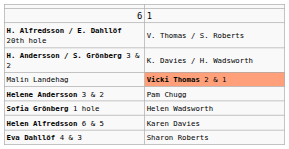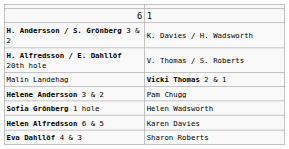 <table class="wikitable">
 <tr>
 <td align="center" width="200"></td>
 <td align="center" width="200"></td>
 </tr>
 <tr>
 <td align="right">6</td>
 <td>1</td>
 </tr>
 <tr>
+<td><small><strong>H. Andersson / S. Grönberg</strong> 3 & 2</small></td>
+<td><small>K. Davies / H. Wadsworth</small></td>
+</tr>
+<tr>
 <td><small><strong>H. Alfredsson / E. Dahllöf</strong> 20th hole</small></td>
 <td><small>V. Thomas / S. Roberts</small></td>
 </tr>
 <tr>
-<td><small><strong>H. Andersson / S. Grönberg</strong> 3 & 2</small></td>
-<td><small>K. Davies / H. Wadsworth</small></td>
-</tr>
-<tr>
 <td><small>Malin Landehag</small></td>
-<td style="background: lightsalmon;"><small><strong>Vicki Thomas</strong> 2 & 1</small></td>
+<td><small><strong>Vicki Thomas</strong> 2 & 1</small></td>
 </tr>
 <tr>
 <td><small><strong>Helene Andersson</strong> 3 & 2</small></td>
 <td><small>Pam Chugg</small></td>
 </tr>
 <tr>
 <td><small><strong>Sofia Grönberg</strong> 1 hole</small></td>
 <td><small>Helen Wadsworth</small></td>
 </tr>
 <tr>
 <td><small><strong>Helen Alfredsson</strong> 6 & 5</small></td>
 <td><small>Karen Davies</small></td>
 </tr>
 <tr>
 <td><small><strong>Eva Dahllöf</strong> 4 & 3</small></td>
 <td><small>Sharon Roberts</small></td>
 </tr>
 </table>
